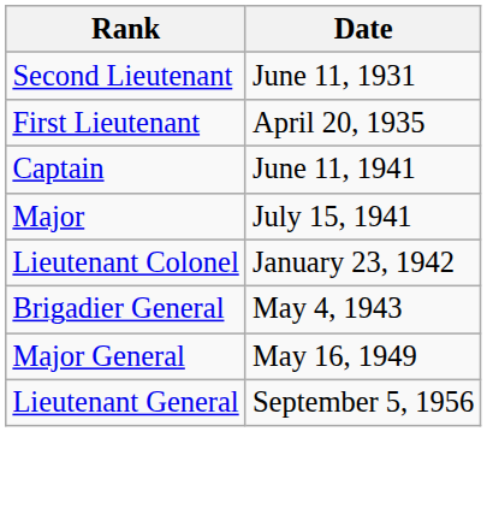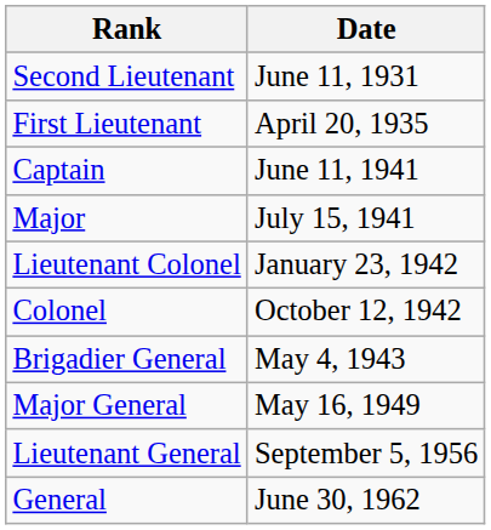 <table class="wikitable">
 <tr>
 <th>Rank</th>
 <th>Date</th>
 </tr>
 <tr>
 <td> <a href='#'>Second Lieutenant</a></td>
 <td>June 11, 1931</td>
 </tr>
 <tr>
 <td> <a href='#'>First Lieutenant</a></td>
 <td>April 20, 1935</td>
 </tr>
 <tr>
 <td> <a href='#'>Captain</a></td>
 <td>June 11, 1941</td>
 </tr>
 <tr>
 <td> <a href='#'>Major</a></td>
 <td>July 15, 1941</td>
 </tr>
 <tr>
 <td> <a href='#'>Lieutenant Colonel</a></td>
 <td>January 23, 1942</td>
 </tr>
 <tr>
+<td> <a href='#'>Colonel</a></td>
+<td>October 12, 1942</td>
+</tr>
+<tr>
 <td> <a href='#'>Brigadier General</a></td>
 <td>May 4, 1943</td>
 </tr>
 <tr>
 <td> <a href='#'>Major General</a></td>
 <td>May 16, 1949</td>
 </tr>
 <tr>
 <td> <a href='#'>Lieutenant General</a></td>
 <td>September 5, 1956</td>
 </tr>
+<tr>
+<td> <a href='#'>General</a></td>
+<td>June 30, 1962</td>
+</tr>
 </table>
